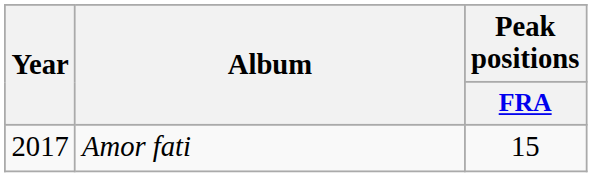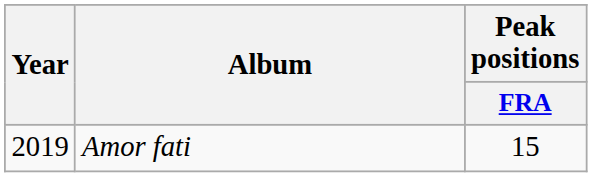 <table class="wikitable">
 <tr>
 <th align="center" rowspan="2" width="10">Year</th>
 <th align="center" rowspan="2" width="210">Album</th>
 <th align="center" colspan="1" width="20">Peak positions</th>
 </tr>
 <tr>
 <th scope="col" style="width:3em;font-size:90%;"><a href='#'>FRA</a><br></th>
 </tr>
 <tr>
-<td style="text-align:center;">2017</td>
+<td style="text-align:center;">2019</td>
 <td><em>Amor fati</em></td>
 <td style="text-align:center;">15</td>
 </tr>
 </table>
